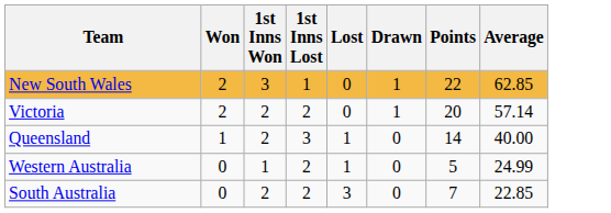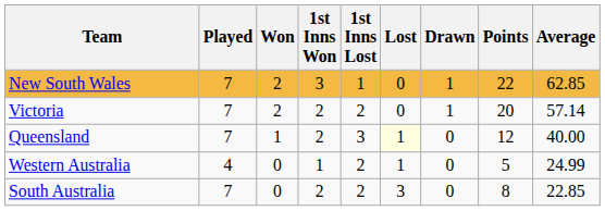 <table class="wikitable" style="text-align:center;">
 <tr>
 <th width=175>Team</th>
+<th style="width:30px;" abbr="Played">Played</th>
 <th style="width:30px;" abbr="Won">Won</th>
 <th style="width:30px;" abbr="1stWon">1st Inns Won</th>
 <th style="width:30px;" abbr="1stLost">1st Inns Lost</th>
 <th style="width:30px;" abbr="Lost">Lost</th>
 <th style="width:30px;" abbr="Drawn">Drawn</th>
 <th style="width:30px;" abbr="Points">Points</th>
 <th style="width:50px;" abbr="Average">Average</th>
 </tr>
 <tr style="background:#f4b942;">
 <td style="text-align:left;"><a href='#'>New South Wales</a></td>
+<td>7</td>
 <td>2</td>
 <td>3</td>
 <td>1</td>
 <td>0</td>
 <td>1</td>
 <td>22</td>
 <td>62.85</td>
 </tr>
 <tr>
 <td style="text-align:left;"><a href='#'>Victoria</a></td>
+<td>7</td>
 <td>2</td>
 <td>2</td>
 <td>2</td>
 <td>0</td>
 <td>1</td>
 <td>20</td>
 <td>57.14</td>
 </tr>
 <tr>
 <td style="text-align:left;"><a href='#'>Queensland</a></td>
+<td>7</td>
 <td>1</td>
 <td>2</td>
 <td>3</td>
-<td>1</td>
+<td style="background: lightyellow;">1</td>
 <td>0</td>
-<td>14</td>
+<td>12</td>
 <td>40.00</td>
 </tr>
 <tr>
 <td style="text-align:left;"><a href='#'>Western Australia</a></td>
+<td>4</td>
 <td>0</td>
 <td>1</td>
 <td>2</td>
 <td>1</td>
 <td>0</td>
 <td>5</td>
 <td>24.99</td>
 </tr>
 <tr>
 <td style="text-align:left;"><a href='#'>South Australia</a></td>
+<td>7</td>
 <td>0</td>
 <td>2</td>
 <td>2</td>
 <td>3</td>
 <td>0</td>
-<td>7</td>
+<td>8</td>
 <td>22.85</td>
 </tr>
 </table>
